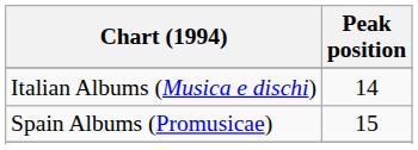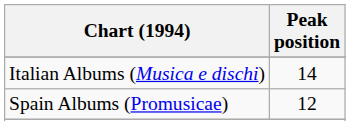 <table class="wikitable sortable plainrowheaders">
 <tr>
 <th scope="col">Chart (1994)</th>
 <th scope="col">Peak<br>position</th>
 </tr>
 <tr>
 </tr>
 <tr>
 </tr>
 <tr>
 </tr>
 <tr>
 <td>Italian Albums (<em><a href='#'>Musica e dischi</a></em>)</td>
 <td align="center">14</td>
 </tr>
 <tr>
 <td>Spain Albums (<a href='#'>Promusicae</a>)</td>
-<td align="center">15</td>
+<td align="center">12</td>
 </tr>
 <tr>
 </tr>
 <tr>
 </tr>
 </table>
